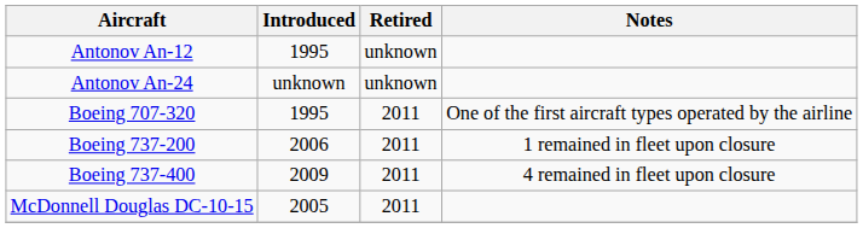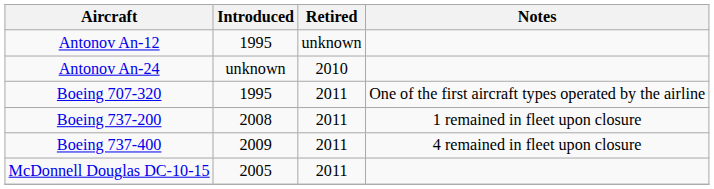 <table class="wikitable" style="border-collapse:collapse; text-align:center; margin:auto;">
 <tr>
 <th>Aircraft</th>
 <th>Introduced</th>
 <th>Retired</th>
 <th>Notes</th>
 </tr>
 <tr>
 <td><a href='#'>Antonov An-12</a></td>
 <td>1995</td>
 <td>unknown</td>
 <td></td>
 </tr>
 <tr>
 <td><a href='#'>Antonov An-24</a></td>
 <td>unknown</td>
-<td>unknown</td>
+<td>2010</td>
 <td></td>
 </tr>
 <tr>
 <td><a href='#'>Boeing 707-320</a></td>
 <td>1995</td>
 <td>2011</td>
 <td>One of the first aircraft types operated by the airline</td>
 </tr>
 <tr>
 <td><a href='#'>Boeing 737-200</a></td>
-<td>2006</td>
+<td>2008</td>
 <td>2011</td>
 <td>1 remained in fleet upon closure</td>
 </tr>
 <tr>
 <td><a href='#'>Boeing 737-400</a></td>
 <td>2009</td>
 <td>2011</td>
 <td>4 remained in fleet upon closure</td>
 </tr>
 <tr>
 <td><a href='#'>McDonnell Douglas DC-10-15</a></td>
 <td>2005</td>
 <td>2011</td>
 <td></td>
 </tr>
 <tr>
 </tr>
 </table>
